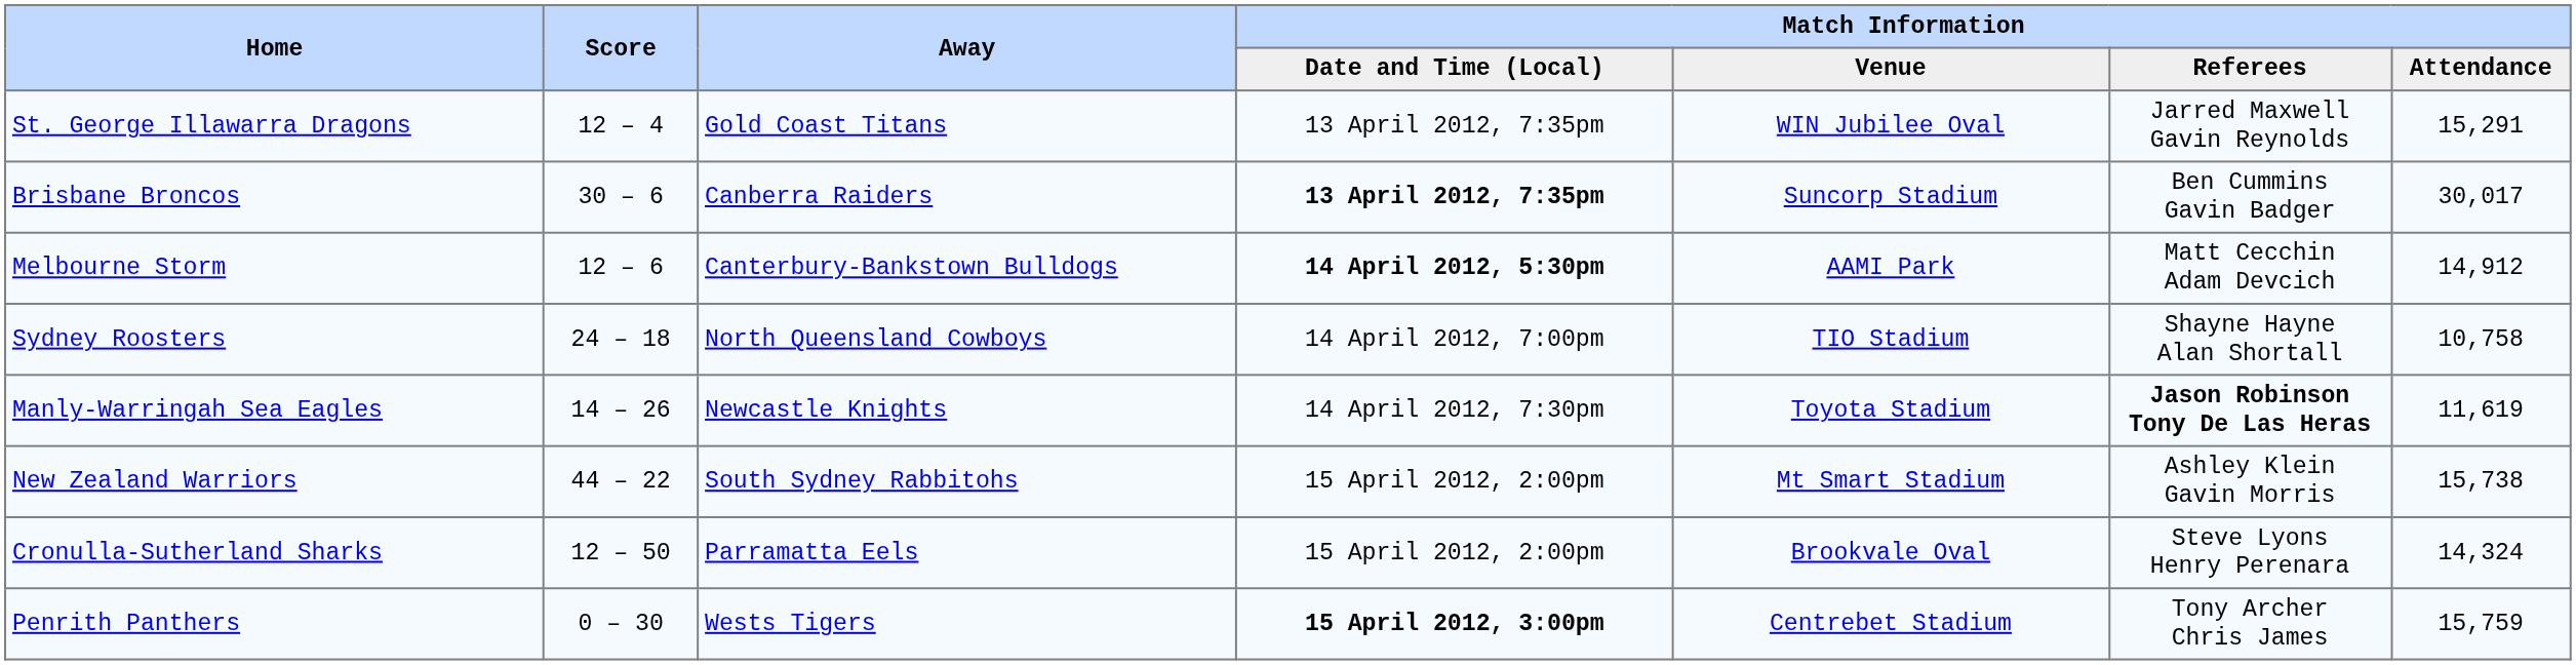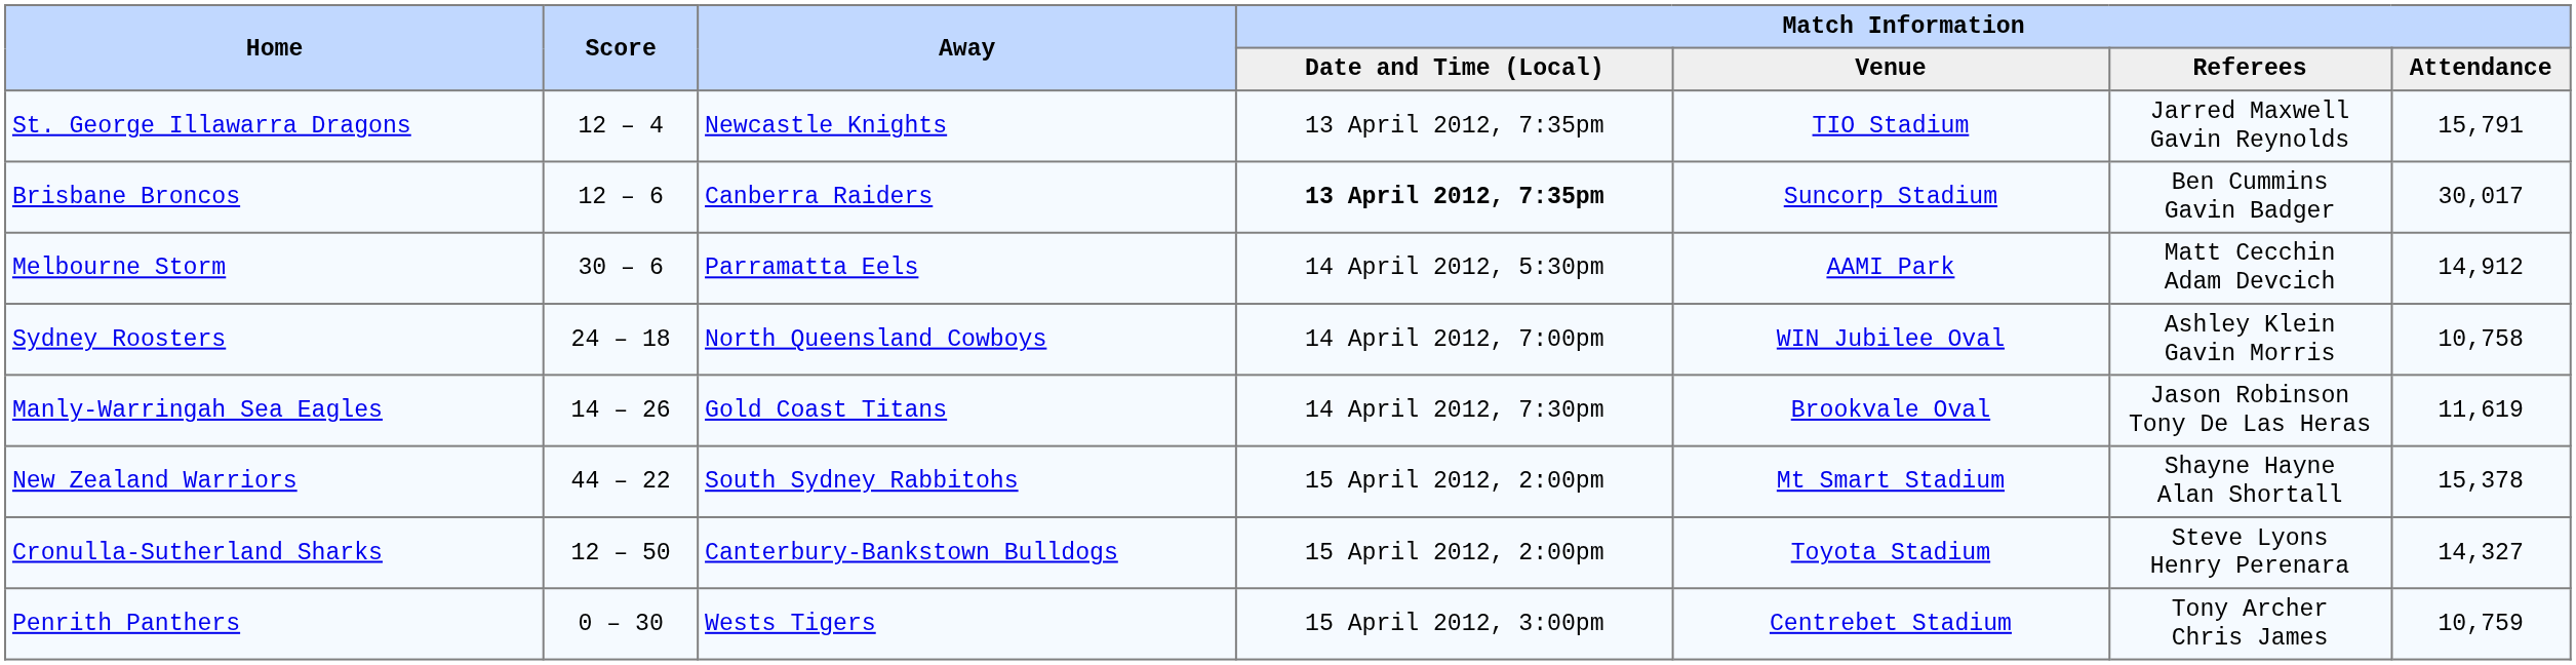 <table border="1" cellpadding="3" cellspacing="0" style="border-collapse:collapse; font-size:90%; width:100%;">
 <tr style="background:#c1d8ff;">
 <th rowspan="2" style="width:21%;">Home</th>
 <th rowspan="2" style="width:6%;">Score</th>
 <th rowspan="2" style="width:21%;">Away</th>
 <th colspan=6>Match Information</th>
 </tr>
 <tr style="background:#efefef;">
 <th width=17%>Date and Time (Local)</th>
 <th width=17%>Venue</th>
 <th width=11%>Referees</th>
 <th width=7%>Attendance</th>
 </tr>
 <tr style="text-align:center; background:#f5faff;">
 <td align=left> <a href='#'>St. George Illawarra Dragons</a></td>
 <td>12 – 4</td>
-<td align=left> <a href='#'>Gold Coast Titans</a></td>
+<td align=left> <a href='#'>Newcastle Knights</a></td>
 <td>13 April 2012, 7:35pm</td>
-<td><a href='#'>WIN Jubilee Oval</a></td>
+<td><a href='#'>TIO Stadium</a></td>
 <td>Jarred Maxwell <br> Gavin Reynolds</td>
-<td>15,291</td>
+<td>15,791</td>
 </tr>
 <tr style="text-align:center; background:#f5faff;">
 <td align=left> <a href='#'>Brisbane Broncos</a></td>
-<td>30 – 6</td>
+<td>12 – 6</td>
 <td align=left> <a href='#'>Canberra Raiders</a></td>
 <td><strong>13 April 2012, 7:35pm</strong></td>
 <td><a href='#'>Suncorp Stadium</a></td>
 <td>Ben Cummins <br> Gavin Badger</td>
 <td>30,017</td>
 </tr>
 <tr style="text-align:center; background:#f5faff;">
 <td align=left> <a href='#'>Melbourne Storm</a></td>
-<td>12 – 6</td>
-<td align=left> <a href='#'>Canterbury-Bankstown Bulldogs</a></td>
-<td><strong>14 April 2012, 5:30pm</strong></td>
+<td>30 – 6</td>
+<td align=left> <a href='#'>Parramatta Eels</a></td>
+<td>14 April 2012, 5:30pm</td>
 <td><a href='#'>AAMI Park</a></td>
 <td>Matt Cecchin <br> Adam Devcich</td>
 <td>14,912</td>
 </tr>
 <tr style="text-align:center; background:#f5faff;">
 <td align=left> <a href='#'>Sydney Roosters</a></td>
 <td>24 – 18</td>
 <td align=left> <a href='#'>North Queensland Cowboys</a></td>
 <td>14 April 2012, 7:00pm</td>
-<td><a href='#'>TIO Stadium</a></td>
-<td>Shayne Hayne <br> Alan Shortall</td>
+<td><a href='#'>WIN Jubilee Oval</a></td>
+<td>Ashley Klein <br> Gavin Morris</td>
 <td>10,758</td>
 </tr>
 <tr style="text-align:center; background:#f5faff;">
 <td align=left> <a href='#'>Manly-Warringah Sea Eagles</a></td>
 <td>14 – 26</td>
-<td align=left> <a href='#'>Newcastle Knights</a></td>
+<td align=left> <a href='#'>Gold Coast Titans</a></td>
 <td>14 April 2012, 7:30pm</td>
-<td><a href='#'>Toyota Stadium</a></td>
-<td><strong>Jason Robinson <br> Tony De Las Heras</strong></td>
+<td><a href='#'>Brookvale Oval</a></td>
+<td>Jason Robinson <br> Tony De Las Heras</td>
 <td>11,619</td>
 </tr>
 <tr style="text-align:center; background:#f5faff;">
 <td align=left> <a href='#'>New Zealand Warriors</a></td>
 <td>44 – 22</td>
 <td align=left> <a href='#'>South Sydney Rabbitohs</a></td>
 <td>15 April 2012, 2:00pm</td>
 <td><a href='#'>Mt Smart Stadium</a></td>
-<td>Ashley Klein <br> Gavin Morris</td>
-<td>15,738</td>
+<td>Shayne Hayne <br> Alan Shortall</td>
+<td>15,378</td>
 </tr>
 <tr style="text-align:center; background:#f5faff;">
 <td align=left> <a href='#'>Cronulla-Sutherland Sharks</a></td>
 <td>12 – 50</td>
-<td align=left> <a href='#'>Parramatta Eels</a></td>
+<td align=left> <a href='#'>Canterbury-Bankstown Bulldogs</a></td>
 <td>15 April 2012, 2:00pm</td>
-<td><a href='#'>Brookvale Oval</a></td>
+<td><a href='#'>Toyota Stadium</a></td>
 <td>Steve Lyons <br> Henry Perenara</td>
-<td>14,324</td>
+<td>14,327</td>
 </tr>
 <tr style="text-align:center; background:#f5faff;">
 <td align=left> <a href='#'>Penrith Panthers</a></td>
 <td>0 – 30</td>
 <td align=left> <a href='#'>Wests Tigers</a></td>
-<td><strong>15 April 2012, 3:00pm</strong></td>
+<td>15 April 2012, 3:00pm</td>
 <td><a href='#'>Centrebet Stadium</a></td>
 <td>Tony Archer <br> Chris James</td>
-<td>15,759</td>
+<td>10,759</td>
 </tr>
 </table>
